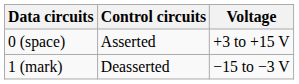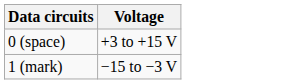 <table class="wikitable">
 <tr>
 <th>Data circuits</th>
-<th>Control circuits</th>
 <th>Voltage</th>
 </tr>
 <tr>
 <td>0 (space)</td>
-<td>Asserted</td>
 <td>+3 to +15 V</td>
 </tr>
 <tr>
 <td>1 (mark)</td>
-<td>Deasserted</td>
 <td>−15 to −3 V</td>
 </tr>
 </table>
